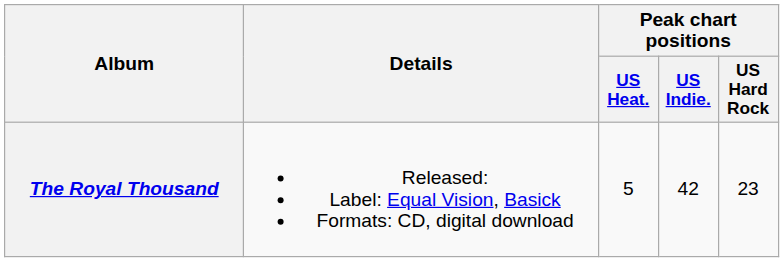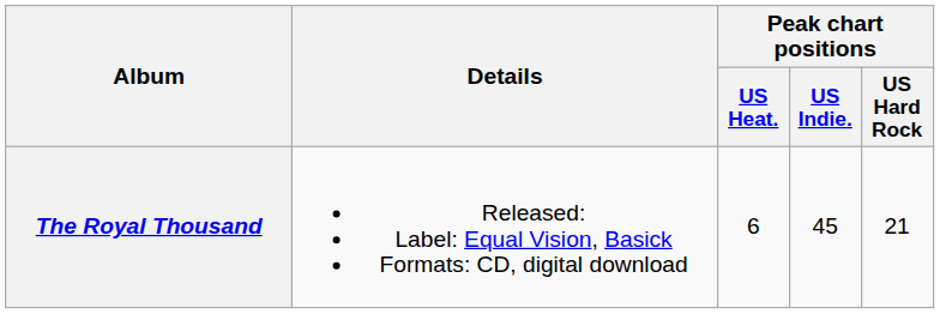 <table class="wikitable plainrowheaders" style="text-align:center;">
 <tr>
 <th scope="col" rowspan="2" style="width:12em;">Album</th>
 <th scope="col" rowspan="2" style="width:18em;">Details</th>
 <th scope="col" colspan="10">Peak chart positions</th>
 </tr>
 <tr>
 <th scope="col" style="width:3em;font-size:90%;"><a href='#'>US<br>Heat.</a><br></th>
 <th scope="col" style="width:3em;font-size:90%;"><a href='#'>US<br>Indie.</a><br></th>
 <th scope="col" style="width:3em;font-size:90%;">US<br>Hard Rock<br></th>
 </tr>
 <tr>
 <th scope="row"><em><a href='#'>The Royal Thousand</a></em></th>
 <td><br><ul><li>Released: </li><li>Label: <a href='#'>Equal Vision</a>, <a href='#'>Basick</a></li><li>Formats: CD, digital download</li></ul></td>
-<td>5</td>
-<td>42</td>
-<td>23</td>
+<td>6</td>
+<td>45</td>
+<td>21</td>
 </tr>
 </table>
